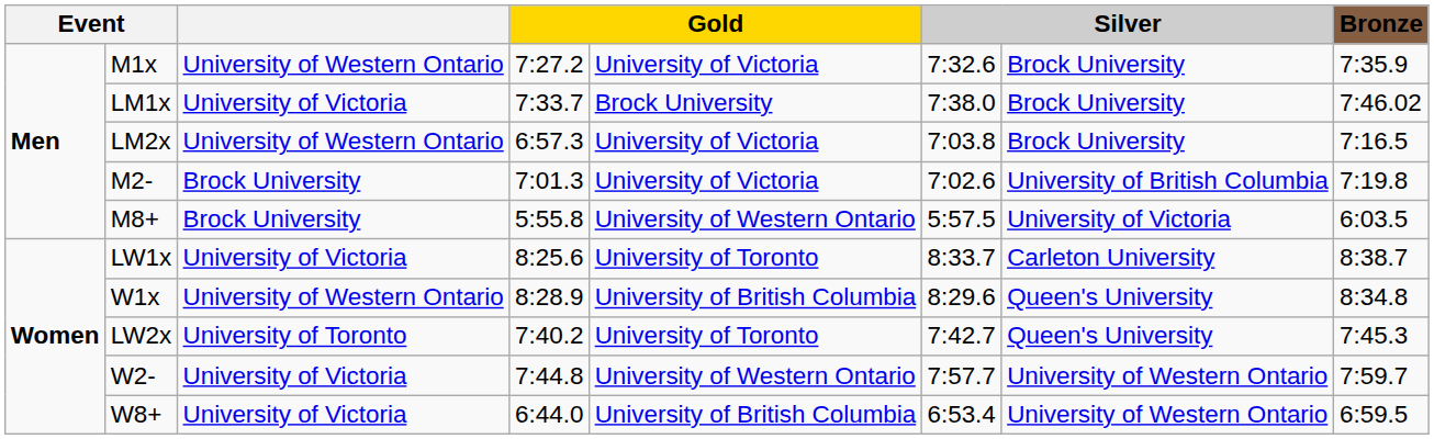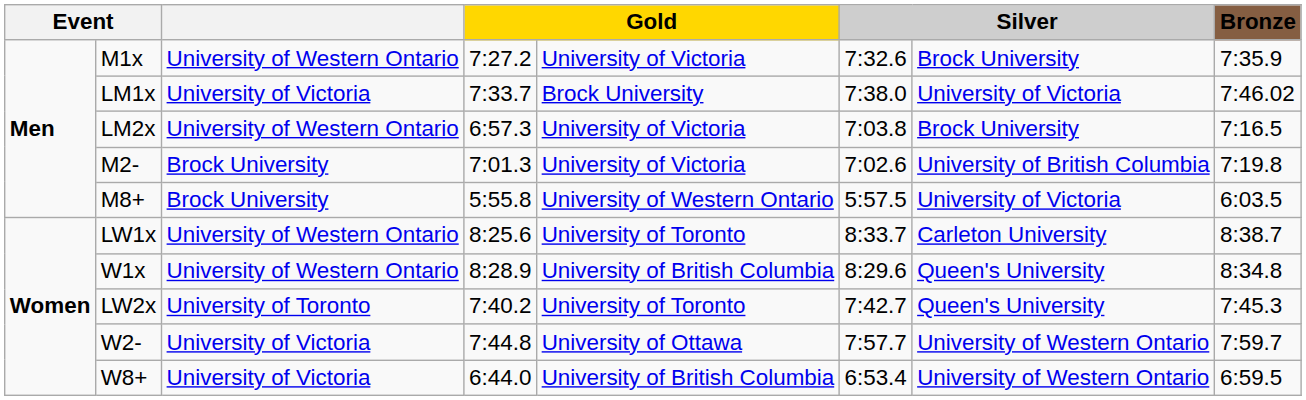 <table class="wikitable mw-collapsible mw-collapsed">
 <tr>
 <th colspan="2">Event</th>
 <th></th>
 <th colspan="2" style="background:#FFD700;">Gold</th>
 <th colspan="2" style="background:#CECECE;">Silver</th>
 <th colspan="2" style="background:#855E42;">Bronze</th>
 </tr>
 <tr>
 <td rowspan="5"><strong>Men</strong></td>
 <td>M1x</td>
 <td><a href='#'>University of Western Ontario</a></td>
 <td>7:27.2</td>
 <td><a href='#'>University of Victoria</a></td>
 <td>7:32.6</td>
 <td><a href='#'>Brock University</a></td>
 <td>7:35.9</td>
 </tr>
 <tr>
 <td>LM1x</td>
 <td><a href='#'>University of Victoria</a></td>
 <td>7:33.7</td>
 <td><a href='#'>Brock University</a></td>
 <td>7:38.0</td>
-<td><a href='#'>Brock University</a></td>
+<td><a href='#'>University of Victoria</a></td>
 <td>7:46.02</td>
 </tr>
 <tr>
 <td>LM2x</td>
 <td><a href='#'>University of Western Ontario</a></td>
 <td>6:57.3</td>
 <td><a href='#'>University of Victoria</a></td>
 <td>7:03.8</td>
 <td><a href='#'>Brock University</a></td>
 <td>7:16.5</td>
 </tr>
 <tr>
 <td>M2-</td>
 <td><a href='#'>Brock University</a></td>
 <td>7:01.3</td>
 <td><a href='#'>University of Victoria</a></td>
 <td>7:02.6</td>
 <td><a href='#'>University of British Columbia</a></td>
 <td>7:19.8</td>
 </tr>
 <tr>
 <td>M8+</td>
 <td><a href='#'>Brock University</a></td>
 <td>5:55.8</td>
 <td><a href='#'>University of Western Ontario</a></td>
 <td>5:57.5</td>
 <td><a href='#'>University of Victoria</a></td>
 <td>6:03.5</td>
 </tr>
 <tr>
 <td rowspan="5"><strong>Women</strong></td>
 <td>LW1x</td>
-<td><a href='#'>University of Victoria</a></td>
+<td><a href='#'>University of Western Ontario</a></td>
 <td>8:25.6</td>
 <td><a href='#'>University of Toronto</a></td>
 <td>8:33.7</td>
 <td><a href='#'>Carleton University</a></td>
 <td>8:38.7</td>
 </tr>
 <tr>
 <td>W1x</td>
 <td><a href='#'>University of Western Ontario</a></td>
 <td>8:28.9</td>
 <td><a href='#'>University of British Columbia</a></td>
 <td>8:29.6</td>
 <td><a href='#'>Queen's University</a></td>
 <td>8:34.8</td>
 </tr>
 <tr>
 <td>LW2x</td>
 <td><a href='#'>University of Toronto</a></td>
 <td>7:40.2</td>
 <td><a href='#'>University of Toronto</a></td>
 <td>7:42.7</td>
 <td><a href='#'>Queen's University</a></td>
 <td>7:45.3</td>
 </tr>
 <tr>
 <td>W2-</td>
 <td><a href='#'>University of Victoria</a></td>
 <td>7:44.8</td>
-<td><a href='#'>University of Western Ontario</a></td>
+<td><a href='#'>University of Ottawa</a></td>
 <td>7:57.7</td>
 <td><a href='#'>University of Western Ontario</a></td>
 <td>7:59.7</td>
 </tr>
 <tr>
 <td>W8+</td>
 <td><a href='#'>University of Victoria</a></td>
 <td>6:44.0</td>
 <td><a href='#'>University of British Columbia</a></td>
 <td>6:53.4</td>
 <td><a href='#'>University of Western Ontario</a></td>
 <td>6:59.5</td>
 </tr>
 </table>
